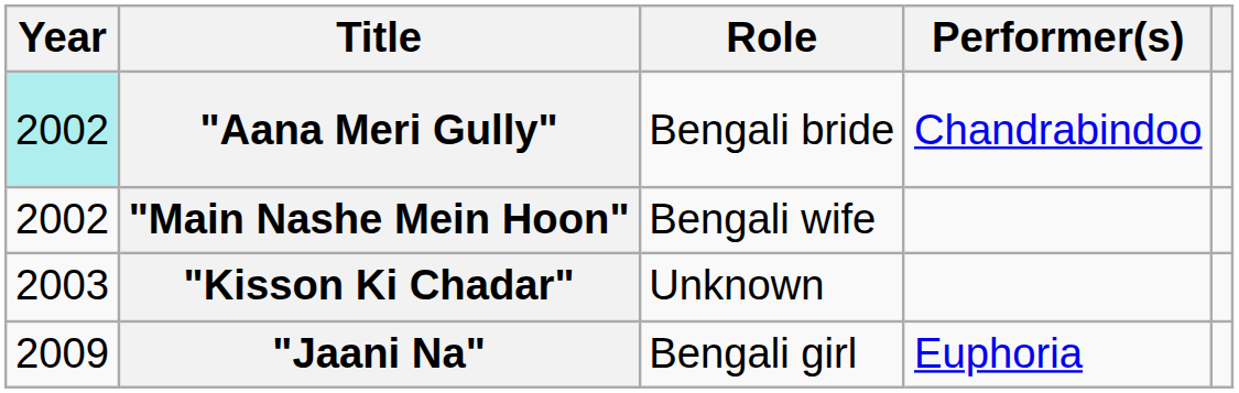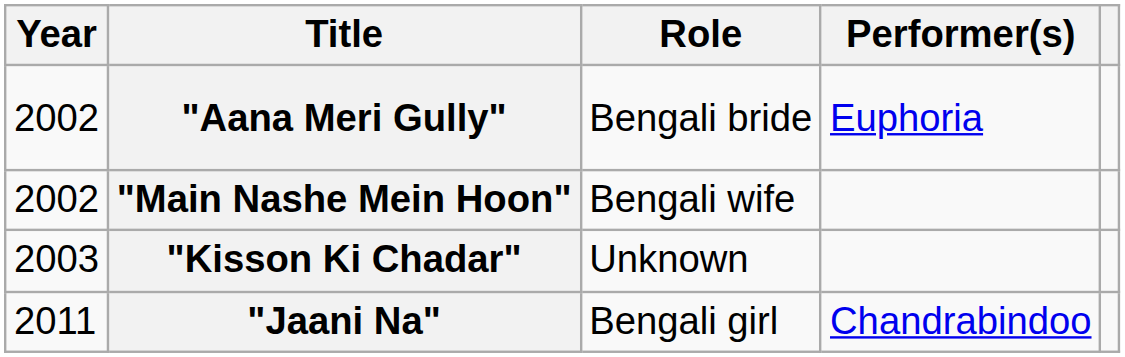 <table class="wikitable plainrowheaders sortable" style="margin-right: 0;">
 <tr>
 <th scope="col">Year</th>
 <th scope="col">Title</th>
 <th scope="col">Role</th>
 <th scope="col">Performer(s)</th>
 <th scope="col" class="unsortable"></th>
 </tr>
 <tr>
-<td style="background: paleturquoise;">2002</td>
+<td>2002</td>
 <th scope="row">"Aana Meri Gully"</th>
 <td>Bengali bride</td>
-<td><a href='#'>Chandrabindoo</a></td>
+<td><a href='#'>Euphoria</a></td>
 <td style="text-align: center;"><br><br></td>
 </tr>
 <tr>
 <td>2002</td>
 <th scope="row">"Main Nashe Mein Hoon"</th>
 <td>Bengali wife</td>
 <td></td>
 <td style="text-align: center;"><br></td>
 </tr>
 <tr>
 <td>2003</td>
 <th scope="row">"Kisson Ki Chadar"</th>
 <td>Unknown</td>
 <td></td>
 <td style="text-align: center;"><br></td>
 </tr>
 <tr>
-<td>2009</td>
+<td>2011</td>
 <th scope="row">"Jaani Na"</th>
 <td>Bengali girl</td>
-<td><a href='#'>Euphoria</a></td>
+<td><a href='#'>Chandrabindoo</a></td>
 <td style="text-align: center;"></td>
 </tr>
 </table>
